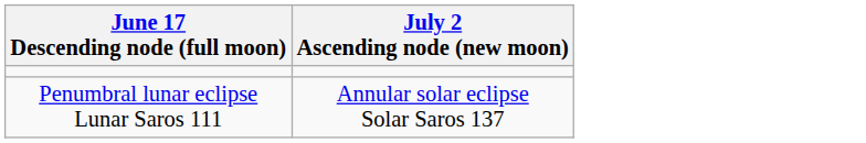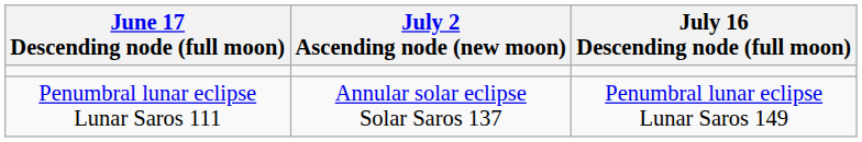 <table class="wikitable">
 <tr>
 <th><a href='#'>June 17</a><br>Descending node (full moon)<br></th>
 <th><a href='#'>July 2</a><br>Ascending node (new moon)<br></th>
+<th>July 16<br>Descending node (full moon)<br></th>
 </tr>
 <tr>
+<td></td>
 <td></td>
 <td></td>
 </tr>
 <tr align=center>
 <td><a href='#'>Penumbral lunar eclipse</a><br>Lunar Saros 111</td>
 <td><a href='#'>Annular solar eclipse</a><br>Solar Saros 137</td>
+<td><a href='#'>Penumbral lunar eclipse</a><br>Lunar Saros 149</td>
 </tr>
 </table>
